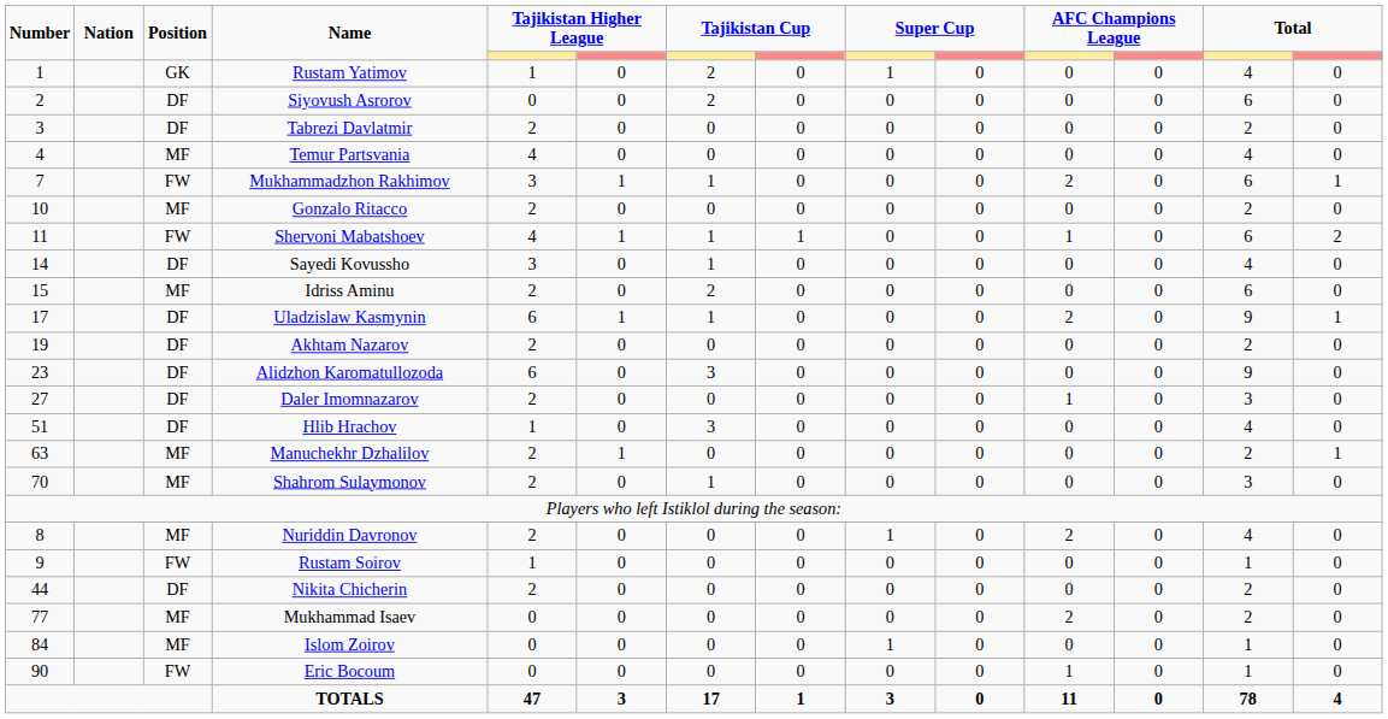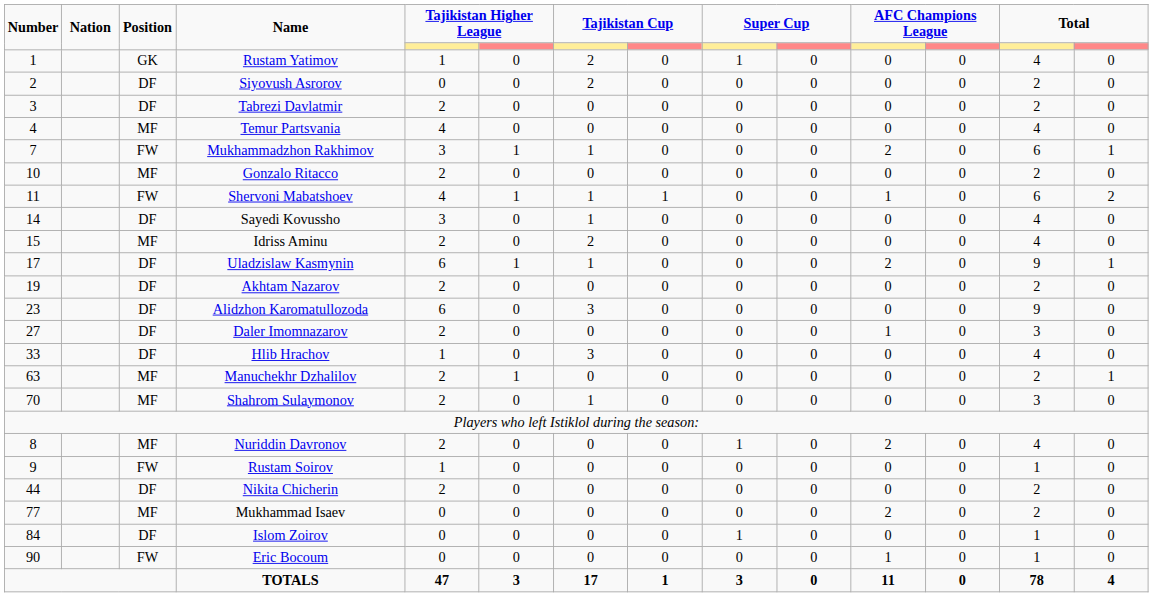 <table class="wikitable" style="text-align:center;">
 <tr>
 <td rowspan="2"  style="width:5%; text-align:center;"><strong>Number</strong></td>
 <td rowspan="2"  style="width:5%; text-align:center;"><strong>Nation</strong></td>
 <td rowspan="2"  style="width:5%; text-align:center;"><strong>Position</strong></td>
 <td rowspan="2"  style="width:20%; text-align:center;"><strong>Name</strong></td>
 <td colspan="2" style="text-align:center;"><strong><a href='#'>Tajikistan Higher League</a></strong></td>
 <td colspan="2" style="text-align:center;"><strong><a href='#'>Tajikistan Cup</a></strong></td>
 <td colspan="2" style="text-align:center;"><strong><a href='#'>Super Cup</a></strong></td>
 <td colspan="2" style="text-align:center;"><strong><a href='#'>AFC Champions League</a></strong></td>
 <td colspan="2" style="text-align:center;"><strong>Total</strong></td>
 </tr>
 <tr>
 <th style="width:60px; background:#fe9;"></th>
 <th style="width:60px; background:#ff8888;"></th>
 <th style="width:60px; background:#fe9;"></th>
 <th style="width:60px; background:#ff8888;"></th>
 <th style="width:60px; background:#fe9;"></th>
 <th style="width:60px; background:#ff8888;"></th>
 <th style="width:60px; background:#fe9;"></th>
 <th style="width:60px; background:#ff8888;"></th>
 <th style="width:60px; background:#fe9;"></th>
 <th style="width:60px; background:#ff8888;"></th>
 </tr>
 <tr>
 <td>1</td>
 <td></td>
 <td>GK</td>
 <td><a href='#'>Rustam Yatimov</a></td>
 <td>1</td>
 <td>0</td>
 <td>2</td>
 <td>0</td>
 <td>1</td>
 <td>0</td>
 <td>0</td>
 <td>0</td>
 <td>4</td>
 <td>0</td>
 </tr>
 <tr>
 <td>2</td>
 <td></td>
 <td>DF</td>
 <td><a href='#'>Siyovush Asrorov</a></td>
 <td>0</td>
 <td>0</td>
 <td>2</td>
 <td>0</td>
 <td>0</td>
 <td>0</td>
 <td>0</td>
 <td>0</td>
-<td>6</td>
+<td>2</td>
 <td>0</td>
 </tr>
 <tr>
 <td>3</td>
 <td></td>
 <td>DF</td>
 <td><a href='#'>Tabrezi Davlatmir</a></td>
 <td>2</td>
 <td>0</td>
 <td>0</td>
 <td>0</td>
 <td>0</td>
 <td>0</td>
 <td>0</td>
 <td>0</td>
 <td>2</td>
 <td>0</td>
 </tr>
 <tr>
 <td>4</td>
 <td></td>
 <td>MF</td>
 <td><a href='#'>Temur Partsvania</a></td>
 <td>4</td>
 <td>0</td>
 <td>0</td>
 <td>0</td>
 <td>0</td>
 <td>0</td>
 <td>0</td>
 <td>0</td>
 <td>4</td>
 <td>0</td>
 </tr>
 <tr>
 <td>7</td>
 <td></td>
 <td>FW</td>
 <td><a href='#'>Mukhammadzhon Rakhimov</a></td>
 <td>3</td>
 <td>1</td>
 <td>1</td>
 <td>0</td>
 <td>0</td>
 <td>0</td>
 <td>2</td>
 <td>0</td>
 <td>6</td>
 <td>1</td>
 </tr>
 <tr>
 <td>10</td>
 <td></td>
 <td>MF</td>
 <td><a href='#'>Gonzalo Ritacco</a></td>
 <td>2</td>
 <td>0</td>
 <td>0</td>
 <td>0</td>
 <td>0</td>
 <td>0</td>
 <td>0</td>
 <td>0</td>
 <td>2</td>
 <td>0</td>
 </tr>
 <tr>
 <td>11</td>
 <td></td>
 <td>FW</td>
 <td><a href='#'>Shervoni Mabatshoev</a></td>
 <td>4</td>
 <td>1</td>
 <td>1</td>
 <td>1</td>
 <td>0</td>
 <td>0</td>
 <td>1</td>
 <td>0</td>
 <td>6</td>
 <td>2</td>
 </tr>
 <tr>
 <td>14</td>
 <td></td>
 <td>DF</td>
 <td>Sayedi Kovussho</td>
 <td>3</td>
 <td>0</td>
 <td>1</td>
 <td>0</td>
 <td>0</td>
 <td>0</td>
 <td>0</td>
 <td>0</td>
 <td>4</td>
 <td>0</td>
 </tr>
 <tr>
 <td>15</td>
 <td></td>
 <td>MF</td>
 <td>Idriss Aminu</td>
 <td>2</td>
 <td>0</td>
 <td>2</td>
 <td>0</td>
 <td>0</td>
 <td>0</td>
 <td>0</td>
 <td>0</td>
-<td>6</td>
+<td>4</td>
 <td>0</td>
 </tr>
 <tr>
 <td>17</td>
 <td></td>
 <td>DF</td>
 <td><a href='#'>Uladzislaw Kasmynin</a></td>
 <td>6</td>
 <td>1</td>
 <td>1</td>
 <td>0</td>
 <td>0</td>
 <td>0</td>
 <td>2</td>
 <td>0</td>
 <td>9</td>
 <td>1</td>
 </tr>
 <tr>
 <td>19</td>
 <td></td>
 <td>DF</td>
 <td><a href='#'>Akhtam Nazarov</a></td>
 <td>2</td>
 <td>0</td>
 <td>0</td>
 <td>0</td>
 <td>0</td>
 <td>0</td>
 <td>0</td>
 <td>0</td>
 <td>2</td>
 <td>0</td>
 </tr>
 <tr>
 <td>23</td>
 <td></td>
 <td>DF</td>
 <td><a href='#'>Alidzhon Karomatullozoda</a></td>
 <td>6</td>
 <td>0</td>
 <td>3</td>
 <td>0</td>
 <td>0</td>
 <td>0</td>
 <td>0</td>
 <td>0</td>
 <td>9</td>
 <td>0</td>
 </tr>
 <tr>
 <td>27</td>
 <td></td>
 <td>DF</td>
 <td><a href='#'>Daler Imomnazarov</a></td>
 <td>2</td>
 <td>0</td>
 <td>0</td>
 <td>0</td>
 <td>0</td>
 <td>0</td>
 <td>1</td>
 <td>0</td>
 <td>3</td>
 <td>0</td>
 </tr>
 <tr>
-<td>51</td>
+<td>33</td>
 <td></td>
 <td>DF</td>
 <td><a href='#'>Hlib Hrachov</a></td>
 <td>1</td>
 <td>0</td>
 <td>3</td>
 <td>0</td>
 <td>0</td>
 <td>0</td>
 <td>0</td>
 <td>0</td>
 <td>4</td>
 <td>0</td>
 </tr>
 <tr>
 <td>63</td>
 <td></td>
 <td>MF</td>
 <td><a href='#'>Manuchekhr Dzhalilov</a></td>
 <td>2</td>
 <td>1</td>
 <td>0</td>
 <td>0</td>
 <td>0</td>
 <td>0</td>
 <td>0</td>
 <td>0</td>
 <td>2</td>
 <td>1</td>
 </tr>
 <tr>
 <td>70</td>
 <td></td>
 <td>MF</td>
 <td><a href='#'>Shahrom Sulaymonov</a></td>
 <td>2</td>
 <td>0</td>
 <td>1</td>
 <td>0</td>
 <td>0</td>
 <td>0</td>
 <td>0</td>
 <td>0</td>
 <td>3</td>
 <td>0</td>
 </tr>
 <tr>
 <td colspan="14"><em>Players who left Istiklol during the season:</em></td>
 </tr>
 <tr>
 <td>8</td>
 <td></td>
 <td>MF</td>
 <td><a href='#'>Nuriddin Davronov</a></td>
 <td>2</td>
 <td>0</td>
 <td>0</td>
 <td>0</td>
 <td>1</td>
 <td>0</td>
 <td>2</td>
 <td>0</td>
 <td>4</td>
 <td>0</td>
 </tr>
 <tr>
 <td>9</td>
 <td></td>
 <td>FW</td>
 <td><a href='#'>Rustam Soirov</a></td>
 <td>1</td>
 <td>0</td>
 <td>0</td>
 <td>0</td>
 <td>0</td>
 <td>0</td>
 <td>0</td>
 <td>0</td>
 <td>1</td>
 <td>0</td>
 </tr>
 <tr>
 <td>44</td>
 <td></td>
 <td>DF</td>
 <td><a href='#'>Nikita Chicherin</a></td>
 <td>2</td>
 <td>0</td>
 <td>0</td>
 <td>0</td>
 <td>0</td>
 <td>0</td>
 <td>0</td>
 <td>0</td>
 <td>2</td>
 <td>0</td>
 </tr>
 <tr>
 <td>77</td>
 <td></td>
 <td>MF</td>
 <td>Mukhammad Isaev</td>
 <td>0</td>
 <td>0</td>
 <td>0</td>
 <td>0</td>
 <td>0</td>
 <td>0</td>
 <td>2</td>
 <td>0</td>
 <td>2</td>
 <td>0</td>
 </tr>
 <tr>
 <td>84</td>
 <td></td>
-<td>MF</td>
+<td>DF</td>
 <td><a href='#'>Islom Zoirov</a></td>
 <td>0</td>
 <td>0</td>
 <td>0</td>
 <td>0</td>
 <td>1</td>
 <td>0</td>
 <td>0</td>
 <td>0</td>
 <td>1</td>
 <td>0</td>
 </tr>
 <tr>
 <td>90</td>
 <td></td>
 <td>FW</td>
 <td><a href='#'>Eric Bocoum</a></td>
 <td>0</td>
 <td>0</td>
 <td>0</td>
 <td>0</td>
 <td>0</td>
 <td>0</td>
 <td>1</td>
 <td>0</td>
 <td>1</td>
 <td>0</td>
 </tr>
 <tr>
 <td colspan="3"></td>
 <td><strong>TOTALS</strong></td>
 <td><strong>47</strong></td>
 <td><strong>3</strong></td>
 <td><strong>17</strong></td>
 <td><strong>1</strong></td>
 <td><strong>3</strong></td>
 <td><strong>0</strong></td>
 <td><strong>11</strong></td>
 <td><strong>0</strong></td>
 <td><strong>78</strong></td>
 <td><strong>4</strong></td>
 </tr>
 </table>
